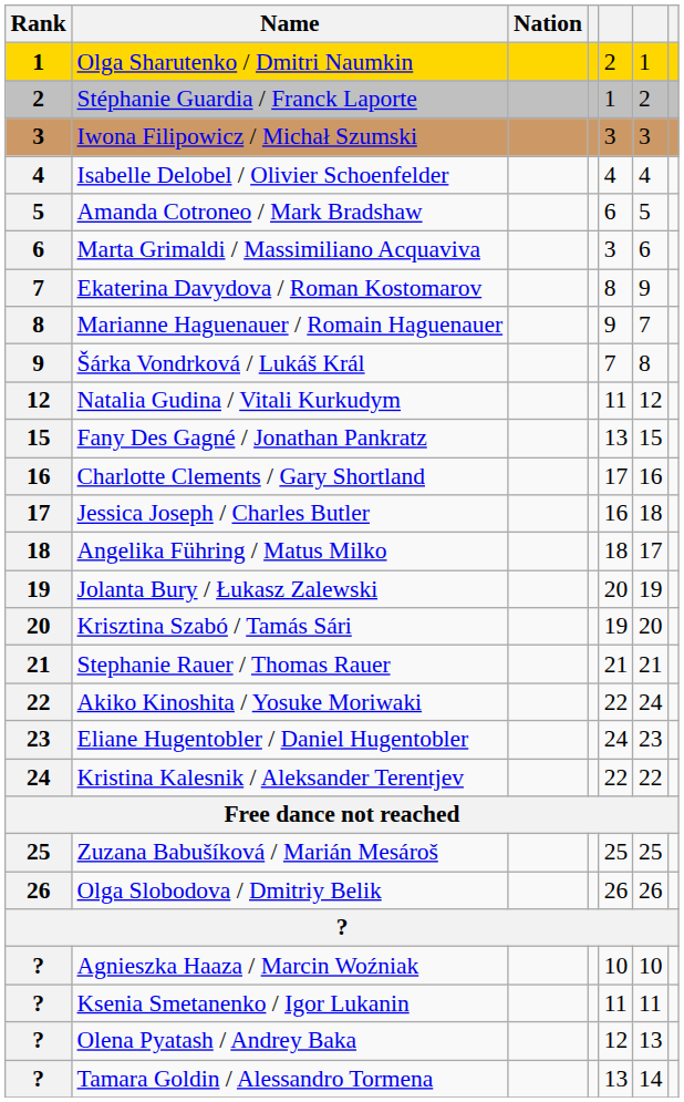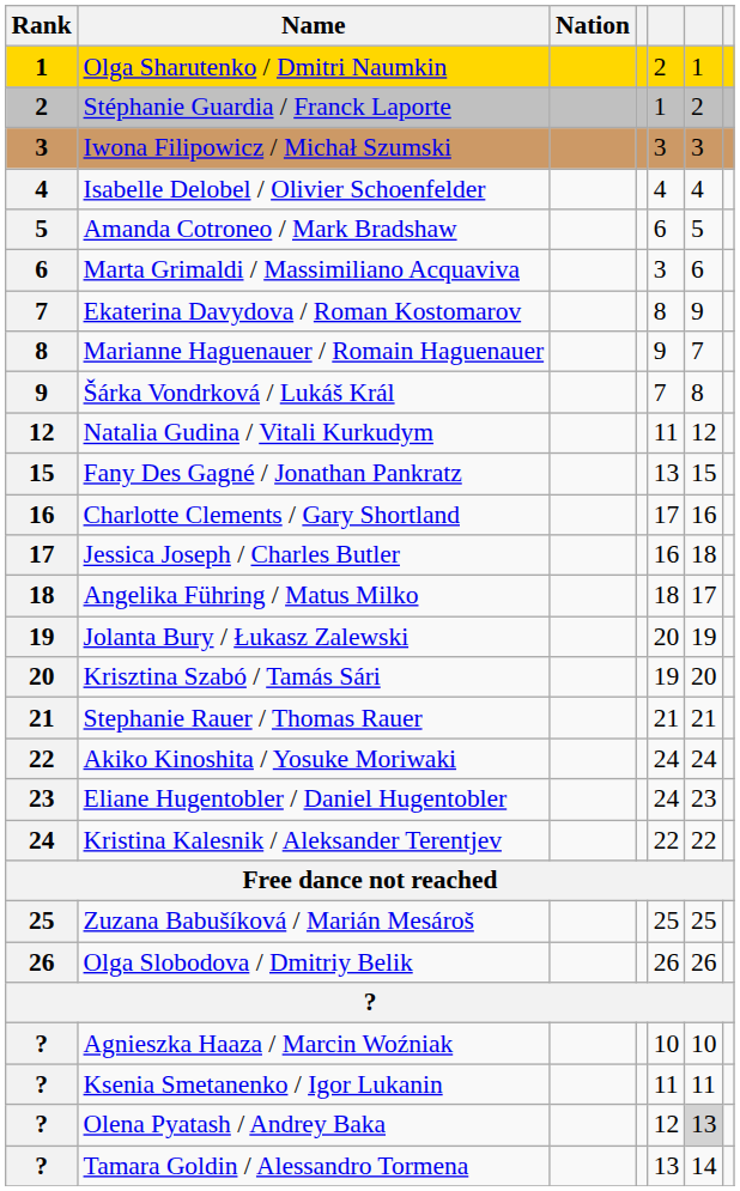 <table class="wikitable sortable">
 <tr>
 <th>Rank</th>
 <th>Name</th>
 <th>Nation</th>
 <th></th>
 <th></th>
 <th></th>
 <th></th>
 </tr>
 <tr bgcolor=gold>
 <td align=center><strong>1</strong></td>
 <td><a href='#'>Olga Sharutenko</a> / <a href='#'>Dmitri Naumkin</a></td>
 <td></td>
 <td></td>
 <td>2</td>
 <td>1</td>
 <td></td>
 </tr>
 <tr bgcolor=silver>
 <td align=center><strong>2</strong></td>
 <td><a href='#'>Stéphanie Guardia</a> / <a href='#'>Franck Laporte</a></td>
 <td></td>
 <td></td>
 <td>1</td>
 <td>2</td>
 <td></td>
 </tr>
 <tr bgcolor=cc9966>
 <td align=center><strong>3</strong></td>
 <td><a href='#'>Iwona Filipowicz</a> / <a href='#'>Michał Szumski</a></td>
 <td></td>
 <td></td>
 <td>3</td>
 <td>3</td>
 <td></td>
 </tr>
 <tr>
 <th>4</th>
 <td><a href='#'>Isabelle Delobel</a> / <a href='#'>Olivier Schoenfelder</a></td>
 <td></td>
 <td></td>
 <td>4</td>
 <td>4</td>
 <td></td>
 </tr>
 <tr>
 <th>5</th>
 <td><a href='#'>Amanda Cotroneo</a> / <a href='#'>Mark Bradshaw</a></td>
 <td></td>
 <td></td>
 <td>6</td>
 <td>5</td>
 <td></td>
 </tr>
 <tr>
 <th>6</th>
 <td><a href='#'>Marta Grimaldi</a> / <a href='#'>Massimiliano Acquaviva</a></td>
 <td></td>
 <td></td>
 <td>3</td>
 <td>6</td>
 <td></td>
 </tr>
 <tr>
 <th>7</th>
 <td><a href='#'>Ekaterina Davydova</a> / <a href='#'>Roman Kostomarov</a></td>
 <td></td>
 <td></td>
 <td>8</td>
 <td>9</td>
 <td></td>
 </tr>
 <tr>
 <th>8</th>
 <td><a href='#'>Marianne Haguenauer</a> / <a href='#'>Romain Haguenauer</a></td>
 <td></td>
 <td></td>
 <td>9</td>
 <td>7</td>
 <td></td>
 </tr>
 <tr>
 <th>9</th>
 <td><a href='#'>Šárka Vondrková</a> / <a href='#'>Lukáš Král</a></td>
 <td></td>
 <td></td>
 <td>7</td>
 <td>8</td>
 <td></td>
 </tr>
 <tr>
 <th>12</th>
 <td><a href='#'>Natalia Gudina</a> / <a href='#'>Vitali Kurkudym</a></td>
 <td></td>
 <td></td>
 <td>11</td>
 <td>12</td>
 <td></td>
 </tr>
 <tr>
 <th>15</th>
 <td><a href='#'>Fany Des Gagné</a> / <a href='#'>Jonathan Pankratz</a></td>
 <td></td>
 <td></td>
 <td>13</td>
 <td>15</td>
 <td></td>
 </tr>
 <tr>
 <th>16</th>
 <td><a href='#'>Charlotte Clements</a> / <a href='#'>Gary Shortland</a></td>
 <td></td>
 <td></td>
 <td>17</td>
 <td>16</td>
 <td></td>
 </tr>
 <tr>
 <th>17</th>
 <td><a href='#'>Jessica Joseph</a> / <a href='#'>Charles Butler</a></td>
 <td></td>
 <td></td>
 <td>16</td>
 <td>18</td>
 <td></td>
 </tr>
 <tr>
 <th>18</th>
 <td><a href='#'>Angelika Führing</a> / <a href='#'>Matus Milko</a></td>
 <td></td>
 <td></td>
 <td>18</td>
 <td>17</td>
 <td></td>
 </tr>
 <tr>
 <th>19</th>
 <td><a href='#'>Jolanta Bury</a> / <a href='#'>Łukasz Zalewski</a></td>
 <td></td>
 <td></td>
 <td>20</td>
 <td>19</td>
 <td></td>
 </tr>
 <tr>
 <th>20</th>
 <td><a href='#'>Krisztina Szabó</a> / <a href='#'>Tamás Sári</a></td>
 <td></td>
 <td></td>
 <td>19</td>
 <td>20</td>
 <td></td>
 </tr>
 <tr>
 <th>21</th>
 <td><a href='#'>Stephanie Rauer</a> / <a href='#'>Thomas Rauer</a></td>
 <td></td>
 <td></td>
 <td>21</td>
 <td>21</td>
 <td></td>
 </tr>
 <tr>
 <th>22</th>
 <td><a href='#'>Akiko Kinoshita</a> / <a href='#'>Yosuke Moriwaki</a></td>
 <td></td>
 <td></td>
-<td>22</td>
+<td>24</td>
 <td>24</td>
 <td></td>
 </tr>
 <tr>
 <th>23</th>
 <td><a href='#'>Eliane Hugentobler</a> / <a href='#'>Daniel Hugentobler</a></td>
 <td></td>
 <td></td>
 <td>24</td>
 <td>23</td>
 <td></td>
 </tr>
 <tr>
 <th>24</th>
 <td><a href='#'>Kristina Kalesnik</a> / <a href='#'>Aleksander Terentjev</a></td>
 <td></td>
 <td></td>
 <td>22</td>
 <td>22</td>
 <td></td>
 </tr>
 <tr>
 <th colspan=7>Free dance not reached</th>
 </tr>
 <tr>
 <th>25</th>
 <td><a href='#'>Zuzana Babušíková</a> / <a href='#'>Marián Mesároš</a></td>
 <td></td>
 <td></td>
 <td>25</td>
 <td>25</td>
 <td></td>
 </tr>
 <tr>
 <th>26</th>
 <td><a href='#'>Olga Slobodova</a> / <a href='#'>Dmitriy Belik</a></td>
 <td></td>
 <td></td>
 <td>26</td>
 <td>26</td>
 <td></td>
 </tr>
 <tr>
 <th colspan=7>?</th>
 </tr>
 <tr>
 <th>?</th>
 <td><a href='#'>Agnieszka Haaza</a> / <a href='#'>Marcin Woźniak</a></td>
 <td></td>
 <td></td>
 <td>10</td>
 <td>10</td>
 <td></td>
 </tr>
 <tr>
 <th>?</th>
 <td><a href='#'>Ksenia Smetanenko</a> / <a href='#'>Igor Lukanin</a></td>
 <td></td>
 <td></td>
 <td>11</td>
 <td>11</td>
 <td></td>
 </tr>
 <tr>
 <th>?</th>
 <td><a href='#'>Olena Pyatash</a> / <a href='#'>Andrey Baka</a></td>
 <td></td>
 <td></td>
 <td>12</td>
-<td>13</td>
+<td style="background: lightgrey;">13</td>
 <td></td>
 </tr>
 <tr>
 <th>?</th>
 <td><a href='#'>Tamara Goldin</a> / <a href='#'>Alessandro Tormena</a></td>
 <td></td>
 <td></td>
 <td>13</td>
 <td>14</td>
 <td></td>
 </tr>
 </table>
